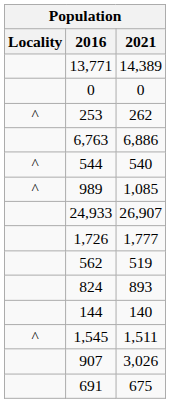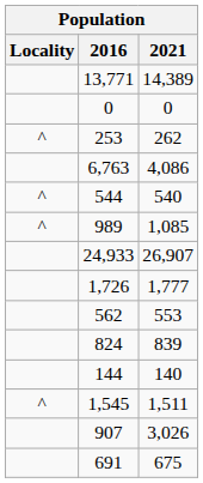 <table class="wikitable" style="text-align:center;">
 <tr>
 <th colspan="3" style="text-align:center;  font-weight:bold">Population</th>
 </tr>
 <tr>
 <th style="text-align:center; background:  font-weight:bold">Locality</th>
 <th style="text-align:center; background:  font-weight:bold"><strong>2016</strong></th>
 <th style="text-align:center; background:  font-weight:bold"><strong>2021</strong></th>
 </tr>
 <tr>
 <td></td>
 <td>13,771</td>
 <td>14,389</td>
 </tr>
 <tr>
 <td></td>
 <td>0</td>
 <td>0</td>
 </tr>
 <tr>
 <td>^</td>
 <td>253</td>
 <td>262</td>
 </tr>
 <tr>
 <td></td>
 <td>6,763</td>
-<td>6,886</td>
+<td>4,086</td>
 </tr>
 <tr>
 <td>^</td>
 <td>544</td>
 <td>540</td>
 </tr>
 <tr>
 <td>^</td>
 <td>989</td>
 <td>1,085</td>
 </tr>
 <tr>
 <td></td>
 <td>24,933</td>
 <td>26,907</td>
 </tr>
 <tr>
 <td></td>
 <td>1,726</td>
 <td>1,777</td>
 </tr>
 <tr>
 <td></td>
 <td>562</td>
-<td>519</td>
+<td>553</td>
 </tr>
 <tr>
 <td></td>
 <td>824</td>
-<td>893</td>
+<td>839</td>
 </tr>
 <tr>
 <td></td>
 <td>144</td>
 <td>140</td>
 </tr>
 <tr>
 <td>^</td>
 <td>1,545</td>
 <td>1,511</td>
 </tr>
 <tr>
 <td></td>
 <td>907</td>
 <td>3,026</td>
 </tr>
 <tr>
 <td></td>
 <td>691</td>
 <td>675</td>
 </tr>
 </table>
